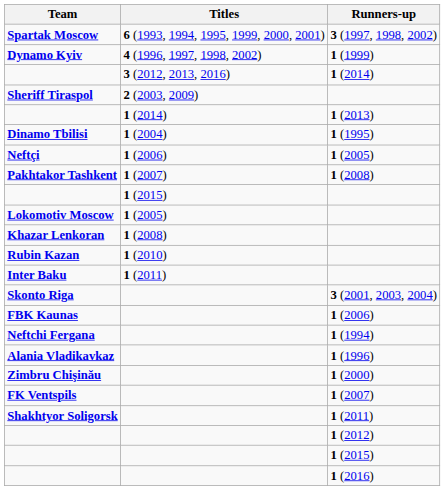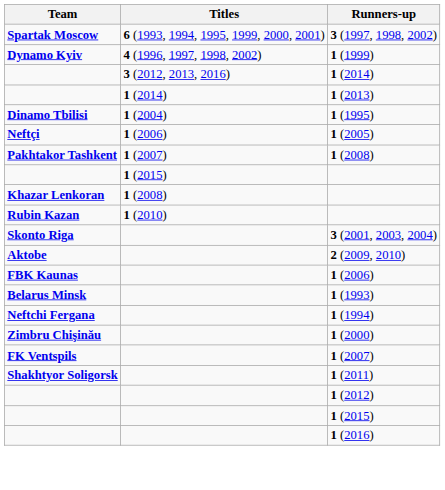 <table class="wikitable">
 <tr>
 <th>Team</th>
 <th>Titles</th>
 <th>Runners-up</th>
 </tr>
 <tr>
 <td> <strong><a href='#'>Spartak Moscow</a></strong></td>
 <td><strong>6</strong> (<a href='#'>1993</a>, <a href='#'>1994</a>, <a href='#'>1995</a>, <a href='#'>1999</a>, <a href='#'>2000</a>, <a href='#'>2001</a>)</td>
 <td><strong>3</strong> (<a href='#'>1997</a>, <a href='#'>1998</a>, <a href='#'>2002</a>)</td>
 </tr>
 <tr>
 <td> <strong><a href='#'>Dynamo Kyiv</a></strong></td>
 <td><strong>4</strong> (<a href='#'>1996</a>, <a href='#'>1997</a>, <a href='#'>1998</a>, <a href='#'>2002</a>)</td>
 <td><strong>1</strong> (<a href='#'>1999</a>)</td>
 </tr>
 <tr>
 <td></td>
 <td><strong>3</strong> (<a href='#'>2012</a>, <a href='#'>2013</a>, <a href='#'>2016</a>)</td>
 <td><strong>1</strong> (<a href='#'>2014</a>)</td>
-</tr>
-<tr>
-<td> <strong><a href='#'>Sheriff Tiraspol</a></strong></td>
-<td><strong>2</strong> (<a href='#'>2003</a>, <a href='#'>2009</a>)</td>
-<td></td>
 </tr>
 <tr>
 <td></td>
 <td><strong>1</strong> (<a href='#'>2014</a>)</td>
 <td><strong>1</strong> (<a href='#'>2013</a>)</td>
 </tr>
 <tr>
 <td> <strong><a href='#'>Dinamo Tbilisi</a></strong></td>
 <td><strong>1</strong> (<a href='#'>2004</a>)</td>
 <td><strong>1</strong> (<a href='#'>1995</a>)</td>
 </tr>
 <tr>
 <td> <strong><a href='#'>Neftçi</a></strong></td>
 <td><strong>1</strong> (<a href='#'>2006</a>)</td>
 <td><strong>1</strong> (<a href='#'>2005</a>)</td>
 </tr>
 <tr>
 <td> <strong><a href='#'>Pakhtakor Tashkent</a></strong></td>
 <td><strong>1</strong> (<a href='#'>2007</a>)</td>
 <td><strong>1</strong> (<a href='#'>2008</a>)</td>
 </tr>
 <tr>
 <td></td>
 <td><strong>1</strong> (<a href='#'>2015</a>)</td>
 <td></td>
 </tr>
 <tr>
-<td> <strong><a href='#'>Lokomotiv Moscow</a></strong></td>
-<td><strong>1</strong> (<a href='#'>2005</a>)</td>
-<td></td>
-</tr>
-<tr>
 <td> <strong><a href='#'>Khazar Lenkoran</a></strong></td>
 <td><strong>1</strong> (<a href='#'>2008</a>)</td>
 <td></td>
 </tr>
 <tr>
 <td> <strong><a href='#'>Rubin Kazan</a></strong></td>
 <td><strong>1</strong> (<a href='#'>2010</a>)</td>
 <td></td>
 </tr>
 <tr>
-<td> <strong><a href='#'>Inter Baku</a></strong></td>
-<td><strong>1</strong> (<a href='#'>2011</a>)</td>
-<td></td>
-</tr>
-<tr>
 <td> <strong><a href='#'>Skonto Riga</a></strong></td>
 <td></td>
 <td><strong>3</strong> (<a href='#'>2001</a>, <a href='#'>2003</a>, <a href='#'>2004</a>)</td>
+</tr>
+<tr>
+<td> <strong><a href='#'>Aktobe</a></strong></td>
+<td></td>
+<td><strong>2</strong> (<a href='#'>2009</a>, <a href='#'>2010</a>)</td>
 </tr>
 <tr>
 <td> <strong><a href='#'>FBK Kaunas</a></strong></td>
 <td></td>
 <td><strong>1</strong> (<a href='#'>2006</a>)</td>
 </tr>
 <tr>
+<td> <strong><a href='#'>Belarus Minsk</a></strong></td>
+<td></td>
+<td><strong>1</strong> (<a href='#'>1993</a>)</td>
+</tr>
+<tr>
 <td> <strong><a href='#'>Neftchi Fergana</a></strong></td>
 <td></td>
 <td><strong>1</strong> (<a href='#'>1994</a>)</td>
-</tr>
-<tr>
-<td> <strong><a href='#'>Alania Vladikavkaz</a></strong></td>
-<td></td>
-<td><strong>1</strong> (<a href='#'>1996</a>)</td>
 </tr>
 <tr>
 <td> <strong><a href='#'>Zimbru Chişinău</a></strong></td>
 <td></td>
 <td><strong>1</strong> (<a href='#'>2000</a>)</td>
 </tr>
 <tr>
 <td> <strong><a href='#'>FK Ventspils</a></strong></td>
 <td></td>
 <td><strong>1</strong> (<a href='#'>2007</a>)</td>
 </tr>
 <tr>
 <td> <strong><a href='#'>Shakhtyor Soligorsk</a></strong></td>
 <td></td>
 <td><strong>1</strong> (<a href='#'>2011</a>)</td>
 </tr>
 <tr>
 <td></td>
 <td></td>
 <td><strong>1</strong> (<a href='#'>2012</a>)</td>
 </tr>
 <tr>
 <td></td>
 <td></td>
 <td><strong>1</strong> (<a href='#'>2015</a>)</td>
 </tr>
 <tr>
 <td></td>
 <td></td>
 <td><strong>1</strong> (<a href='#'>2016</a>)</td>
 </tr>
 </table>
